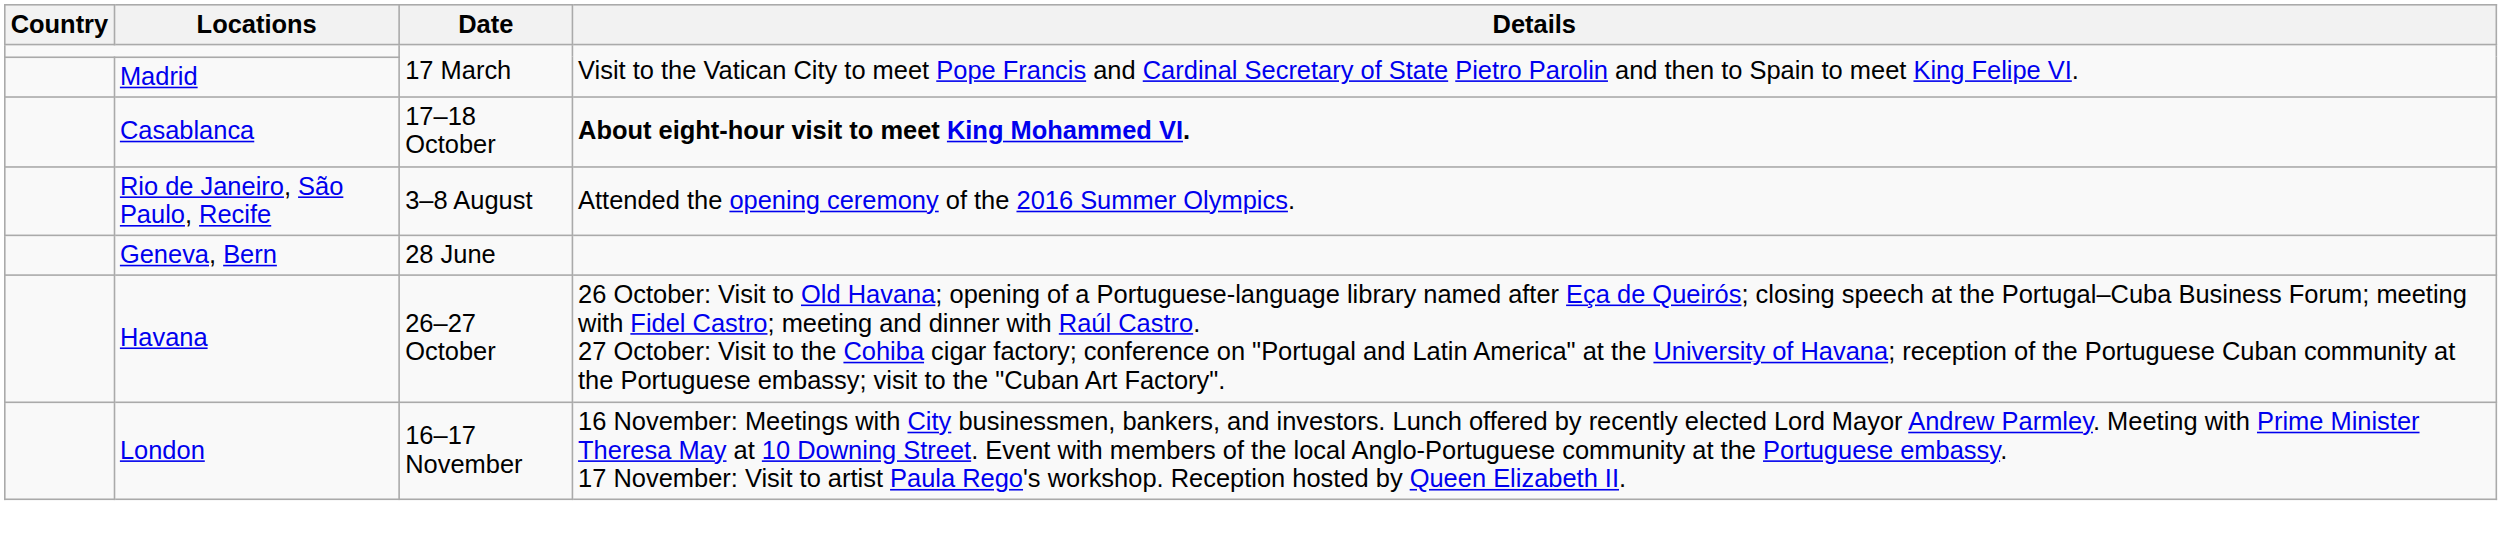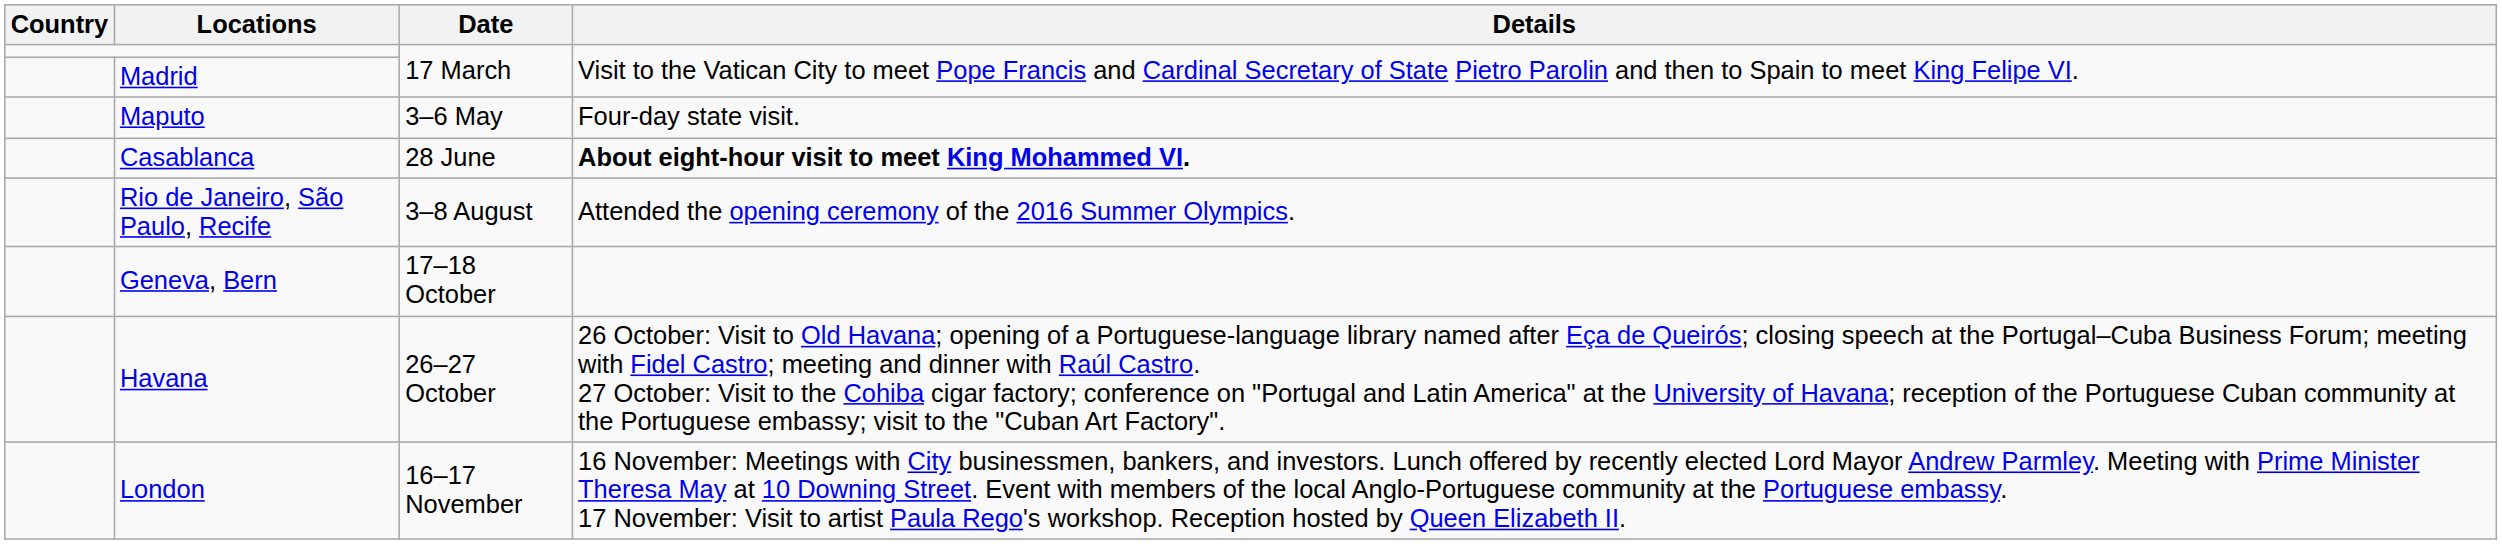 <table class="wikitable">
 <tr>
 <th>Country</th>
 <th>Locations</th>
 <th>Date</th>
 <th>Details</th>
 </tr>
 <tr>
 <td colspan="2"></td>
 <td rowspan=2>17 March</td>
 <td rowspan=2>Visit to the Vatican City to meet <a href='#'>Pope Francis</a> and <a href='#'>Cardinal Secretary of State</a> <a href='#'>Pietro Parolin</a> and then to Spain to meet <a href='#'>King Felipe VI</a>.</td>
 </tr>
 <tr>
 <td></td>
 <td><a href='#'>Madrid</a></td>
 </tr>
 <tr>
 <td></td>
+<td><a href='#'>Maputo</a></td>
+<td>3–6 May</td>
+<td>Four-day state visit.</td>
+</tr>
+<tr>
+<td></td>
 <td><a href='#'>Casablanca</a></td>
-<td>17–18 October</td>
+<td>28 June</td>
 <td><strong>About eight-hour visit to meet <a href='#'>King Mohammed VI</a>.</strong></td>
 </tr>
 <tr>
 <td></td>
 <td><a href='#'>Rio de Janeiro</a>, <a href='#'>São Paulo</a>, <a href='#'>Recife</a></td>
 <td>3–8 August</td>
 <td>Attended the <a href='#'>opening ceremony</a> of the <a href='#'>2016 Summer Olympics</a>.</td>
 </tr>
 <tr>
 <td></td>
 <td><a href='#'>Geneva</a>, <a href='#'>Bern</a></td>
-<td>28 June</td>
+<td>17–18 October</td>
 <td></td>
 </tr>
 <tr>
 <td></td>
 <td><a href='#'>Havana</a></td>
 <td>26–27 October</td>
 <td>26 October: Visit to <a href='#'>Old Havana</a>; opening of a Portuguese-language library named after <a href='#'>Eça de Queirós</a>; closing speech at the Portugal–Cuba Business Forum; meeting with <a href='#'>Fidel Castro</a>; meeting and dinner with <a href='#'>Raúl Castro</a>.<br>27 October: Visit to the <a href='#'>Cohiba</a> cigar factory; conference on "Portugal and Latin America" at the <a href='#'>University of Havana</a>; reception of the Portuguese Cuban community at the Portuguese embassy; visit to the "Cuban Art Factory".</td>
 </tr>
 <tr>
 <td></td>
 <td><a href='#'>London</a></td>
 <td>16–17 November</td>
 <td>16 November: Meetings with <a href='#'>City</a> businessmen, bankers, and investors. Lunch offered by recently elected Lord Mayor <a href='#'>Andrew Parmley</a>. Meeting with <a href='#'>Prime Minister</a> <a href='#'>Theresa May</a> at <a href='#'>10 Downing Street</a>. Event with members of the local Anglo-Portuguese community at the <a href='#'>Portuguese embassy</a>.<br>17 November: Visit to artist <a href='#'>Paula Rego</a>'s workshop. Reception hosted by <a href='#'>Queen Elizabeth II</a>.</td>
 </tr>
 </table>
